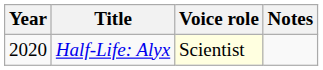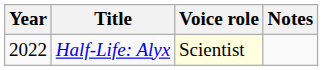 <table class="wikitable sortable">
 <tr>
 <th>Year</th>
 <th>Title</th>
 <th>Voice role</th>
 <th class="unsortable">Notes</th>
 </tr>
 <tr>
-<td>2020</td>
+<td>2022</td>
 <td><em><a href='#'>Half-Life: Alyx</a></em></td>
 <td style="background: lightyellow;">Scientist</td>
 <td></td>
 </tr>
 </table>
